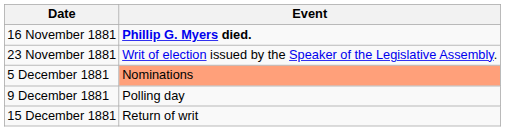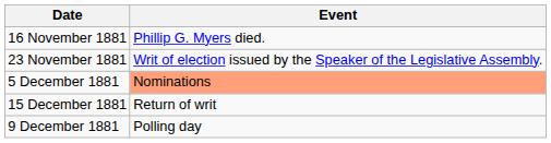 <table class="wikitable">
 <tr>
 <th>Date</th>
 <th>Event</th>
 </tr>
 <tr>
 <td>16 November 1881</td>
-<td><strong><a href='#'>Phillip G. Myers</a> died.</strong></td>
+<td><a href='#'>Phillip G. Myers</a> died.</td>
 </tr>
 <tr>
 <td>23 November 1881</td>
 <td><a href='#'>Writ of election</a> issued by the <a href='#'>Speaker of the Legislative Assembly</a>.</td>
 </tr>
 <tr>
 <td>5 December 1881</td>
 <td style="background: lightsalmon;">Nominations</td>
 </tr>
 <tr>
+<td>15 December 1881</td>
+<td>Return of writ</td>
+</tr>
+<tr>
 <td>9 December 1881</td>
 <td>Polling day</td>
 </tr>
-<tr>
-<td>15 December 1881</td>
-<td>Return of writ</td>
-</tr>
 </table>
